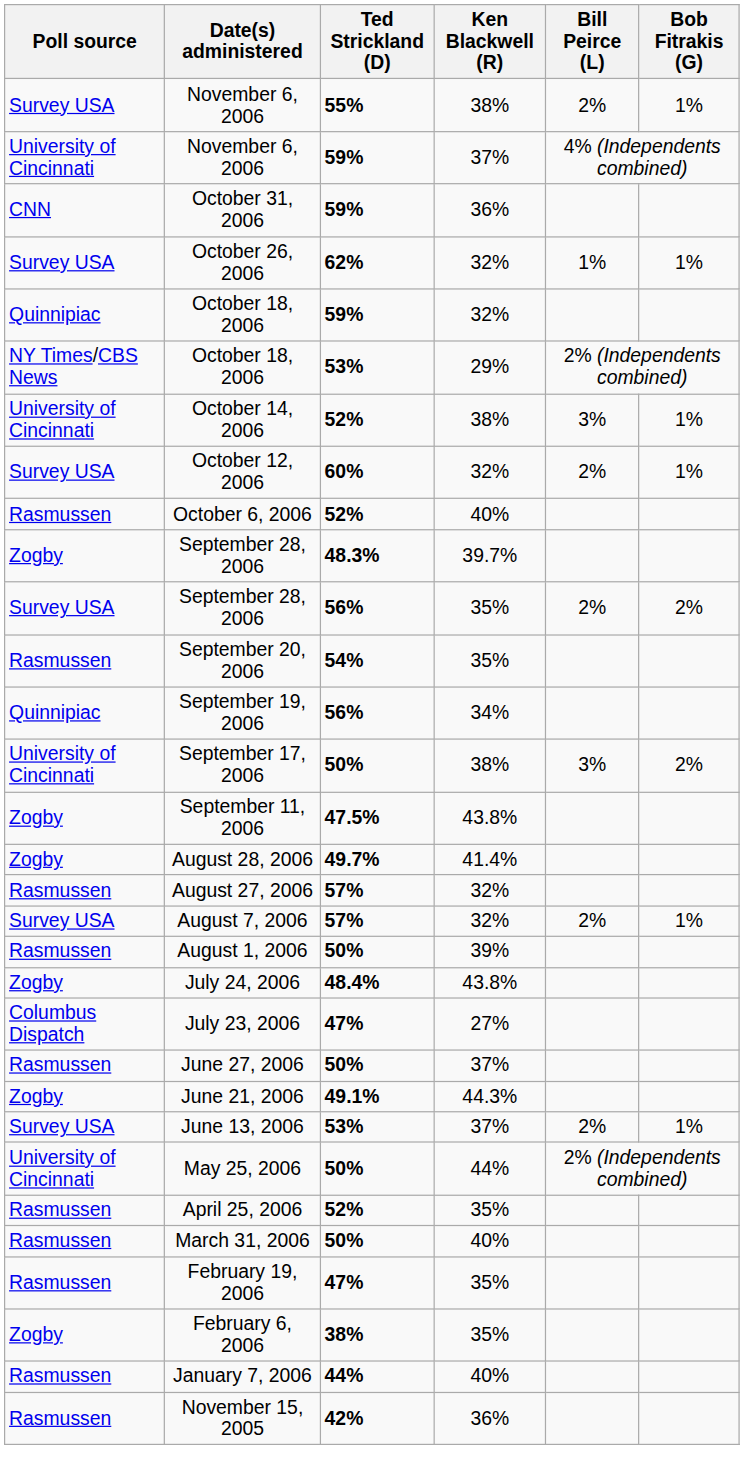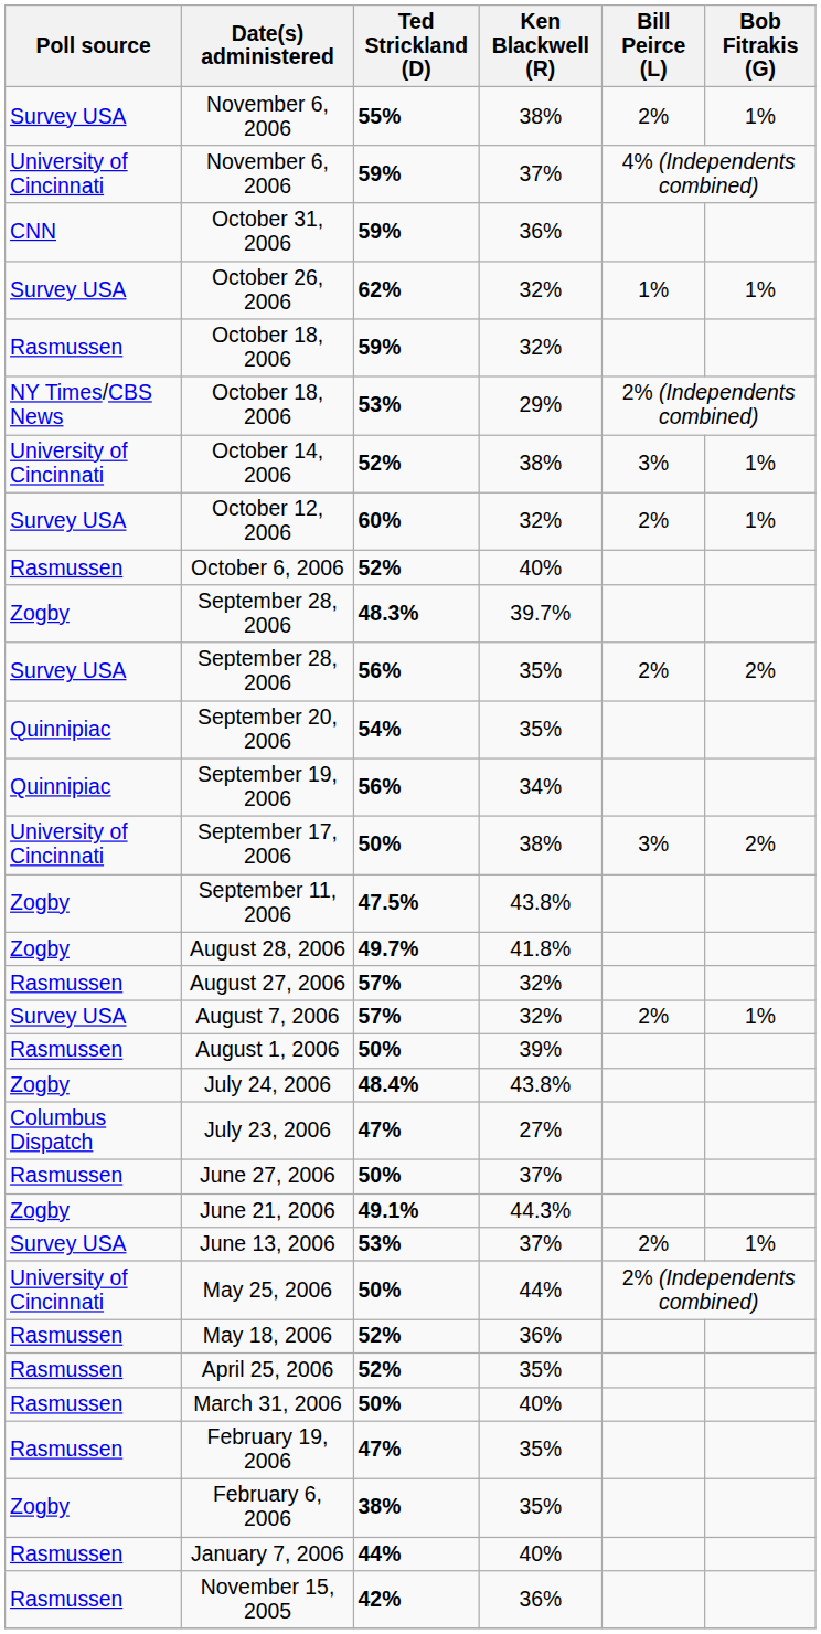 <table class="wikitable">
 <tr>
 <th width="180px">Poll source</th>
 <th width="150px">Date(s) administered</th>
 <th width="100px">Ted<br>Strickland (D)</th>
 <th width="100px">Ken<br>Blackwell (R)</th>
 <th width="100px">Bill<br>Peirce (L)</th>
 <th width="100px">Bob<br>Fitrakis (G)</th>
 </tr>
 <tr>
 <td><a href='#'>Survey USA</a></td>
 <td align=center>November 6, 2006</td>
 <td><strong>55%</strong></td>
 <td align=center>38%</td>
 <td align=center>2%</td>
 <td align=center>1%</td>
 </tr>
 <tr>
 <td><a href='#'>University of Cincinnati</a></td>
 <td align=center>November 6, 2006</td>
 <td><strong>59%</strong></td>
 <td align=center>37%</td>
 <td align=center colspan="2">4% <em>(Independents combined)</em></td>
 </tr>
 <tr>
 <td><a href='#'>CNN</a></td>
 <td align=center>October 31, 2006</td>
 <td><strong>59%</strong></td>
 <td align=center>36%</td>
 <td></td>
 <td></td>
 </tr>
 <tr>
 <td><a href='#'>Survey USA</a></td>
 <td align=center>October 26, 2006</td>
 <td><strong>62%</strong></td>
 <td align=center>32%</td>
 <td align=center>1%</td>
 <td align=center>1%</td>
 </tr>
 <tr>
-<td><a href='#'>Quinnipiac</a></td>
+<td><a href='#'>Rasmussen</a></td>
 <td align=center>October 18, 2006</td>
 <td><strong>59%</strong></td>
 <td align=center>32%</td>
 <td></td>
 <td></td>
 </tr>
 <tr>
 <td><a href='#'>NY Times</a>/<a href='#'>CBS News</a></td>
 <td align=center>October 18, 2006</td>
 <td><strong>53%</strong></td>
 <td align=center>29%</td>
 <td align=center colspan="2">2% <em>(Independents combined)</em></td>
 </tr>
 <tr>
 <td><a href='#'>University of Cincinnati</a></td>
 <td align=center>October 14, 2006</td>
 <td><strong>52%</strong></td>
 <td align=center>38%</td>
 <td align=center>3%</td>
 <td align=center>1%</td>
 </tr>
 <tr>
 <td><a href='#'>Survey USA</a></td>
 <td align=center>October 12, 2006</td>
 <td><strong>60%</strong></td>
 <td align=center>32%</td>
 <td align=center>2%</td>
 <td align=center>1%</td>
 </tr>
 <tr>
 <td><a href='#'>Rasmussen</a></td>
 <td align=center>October 6, 2006</td>
 <td><strong>52%</strong></td>
 <td align=center>40%</td>
 <td></td>
 <td></td>
 </tr>
 <tr>
 <td><a href='#'>Zogby</a></td>
 <td align=center>September 28, 2006</td>
 <td><strong>48.3%</strong></td>
 <td align=center>39.7%</td>
 <td></td>
 <td></td>
 </tr>
 <tr>
 <td><a href='#'>Survey USA</a></td>
 <td align=center>September 28, 2006</td>
 <td><strong>56%</strong></td>
 <td align=center>35%</td>
 <td align=center>2%</td>
 <td align=center>2%</td>
 </tr>
 <tr>
-<td><a href='#'>Rasmussen</a></td>
+<td><a href='#'>Quinnipiac</a></td>
 <td align=center>September 20, 2006</td>
 <td><strong>54%</strong></td>
 <td align=center>35%</td>
 <td></td>
 <td></td>
 </tr>
 <tr>
 <td><a href='#'>Quinnipiac</a></td>
 <td align=center>September 19, 2006</td>
 <td><strong>56%</strong></td>
 <td align=center>34%</td>
 <td></td>
 <td></td>
 </tr>
 <tr>
 <td><a href='#'>University of Cincinnati</a></td>
 <td align=center>September 17, 2006</td>
 <td><strong>50%</strong></td>
 <td align=center>38%</td>
 <td align=center>3%</td>
 <td align=center>2%</td>
 </tr>
 <tr>
 <td><a href='#'>Zogby</a></td>
 <td align=center>September 11, 2006</td>
 <td><strong>47.5%</strong></td>
 <td align=center>43.8%</td>
 <td></td>
 <td></td>
 </tr>
 <tr>
 <td><a href='#'>Zogby</a></td>
 <td align=center>August 28, 2006</td>
 <td><strong>49.7%</strong></td>
-<td align=center>41.4%</td>
+<td align=center>41.8%</td>
 <td></td>
 <td></td>
 </tr>
 <tr>
 <td><a href='#'>Rasmussen</a></td>
 <td align=center>August 27, 2006</td>
 <td><strong>57%</strong></td>
 <td align=center>32%</td>
 <td></td>
 <td></td>
 </tr>
 <tr>
 <td><a href='#'>Survey USA</a></td>
 <td align=center>August 7, 2006</td>
 <td><strong>57%</strong></td>
 <td align=center>32%</td>
 <td align=center>2%</td>
 <td align=center>1%</td>
 </tr>
 <tr>
 <td><a href='#'>Rasmussen</a></td>
 <td align=center>August 1, 2006</td>
 <td><strong>50%</strong></td>
 <td align=center>39%</td>
 <td></td>
 <td></td>
 </tr>
 <tr>
 <td><a href='#'>Zogby</a></td>
 <td align=center>July 24, 2006</td>
 <td><strong>48.4%</strong></td>
 <td align=center>43.8%</td>
 <td></td>
 <td></td>
 </tr>
 <tr>
 <td><a href='#'>Columbus Dispatch</a></td>
 <td align=center>July 23, 2006</td>
 <td><strong>47%</strong></td>
 <td align=center>27%</td>
 <td></td>
 <td></td>
 </tr>
 <tr>
 <td><a href='#'>Rasmussen</a></td>
 <td align=center>June 27, 2006</td>
 <td><strong>50%</strong></td>
 <td align=center>37%</td>
 <td></td>
 <td></td>
 </tr>
 <tr>
 <td><a href='#'>Zogby</a></td>
 <td align=center>June 21, 2006</td>
 <td><strong>49.1%</strong></td>
 <td align=center>44.3%</td>
 <td></td>
 <td></td>
 </tr>
 <tr>
 <td><a href='#'>Survey USA</a></td>
 <td align=center>June 13, 2006</td>
 <td><strong>53%</strong></td>
 <td align=center>37%</td>
 <td align=center>2%</td>
 <td align=center>1%</td>
 </tr>
 <tr>
 <td><a href='#'>University of Cincinnati</a></td>
 <td align=center>May 25, 2006</td>
 <td><strong>50%</strong></td>
 <td align=center>44%</td>
 <td align=center colspan="2">2% <em>(Independents combined)</em></td>
 </tr>
 <tr>
 <td><a href='#'>Rasmussen</a></td>
+<td align=center>May 18, 2006</td>
+<td><strong>52%</strong></td>
+<td align=center>36%</td>
+<td></td>
+<td></td>
+</tr>
+<tr>
+<td><a href='#'>Rasmussen</a></td>
 <td align=center>April 25, 2006</td>
 <td><strong>52%</strong></td>
 <td align=center>35%</td>
 <td></td>
 <td></td>
 </tr>
 <tr>
 <td><a href='#'>Rasmussen</a></td>
 <td align=center>March 31, 2006</td>
 <td><strong>50%</strong></td>
 <td align=center>40%</td>
 <td></td>
 <td></td>
 </tr>
 <tr>
 <td><a href='#'>Rasmussen</a></td>
 <td align=center>February 19, 2006</td>
 <td><strong>47%</strong></td>
 <td align=center>35%</td>
 <td></td>
 <td></td>
 </tr>
 <tr>
 <td><a href='#'>Zogby</a></td>
 <td align=center>February 6, 2006</td>
 <td><strong>38%</strong></td>
 <td align=center>35%</td>
 <td></td>
 <td></td>
 </tr>
 <tr>
 <td><a href='#'>Rasmussen</a></td>
 <td align=center>January 7, 2006</td>
 <td><strong>44%</strong></td>
 <td align=center>40%</td>
 <td></td>
 <td></td>
 </tr>
 <tr>
 <td><a href='#'>Rasmussen</a></td>
 <td align=center>November 15, 2005</td>
 <td><strong>42%</strong></td>
 <td align=center>36%</td>
 <td></td>
 <td></td>
 </tr>
 <tr>
 </tr>
 </table>
